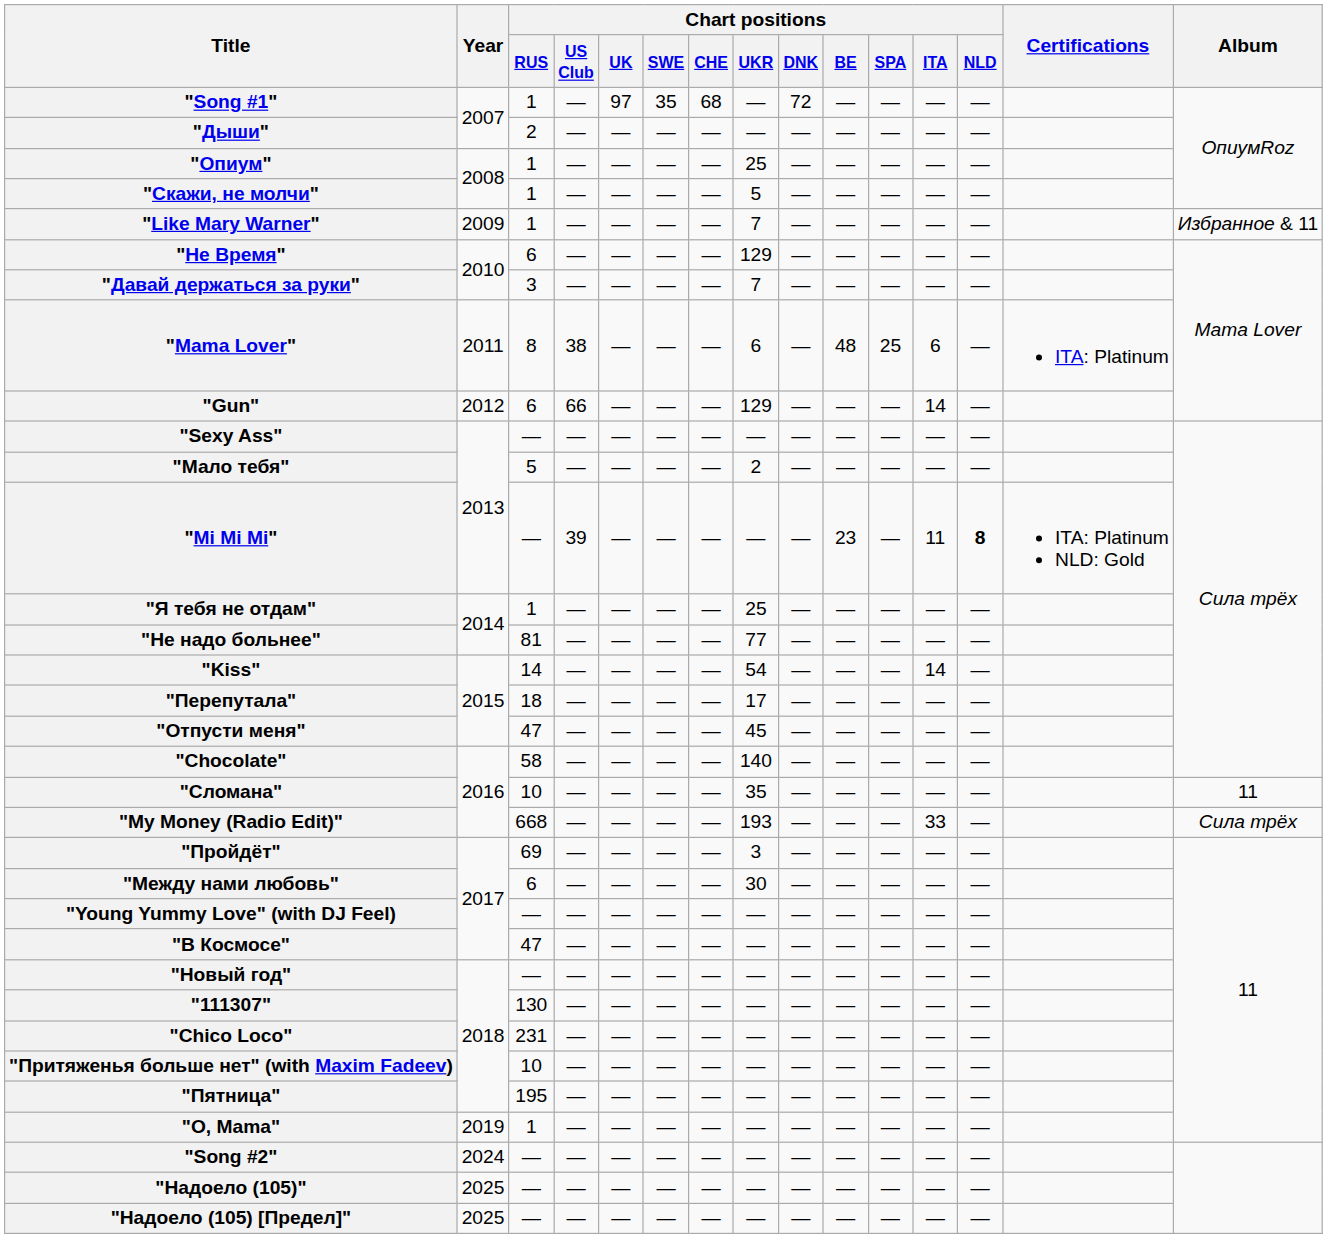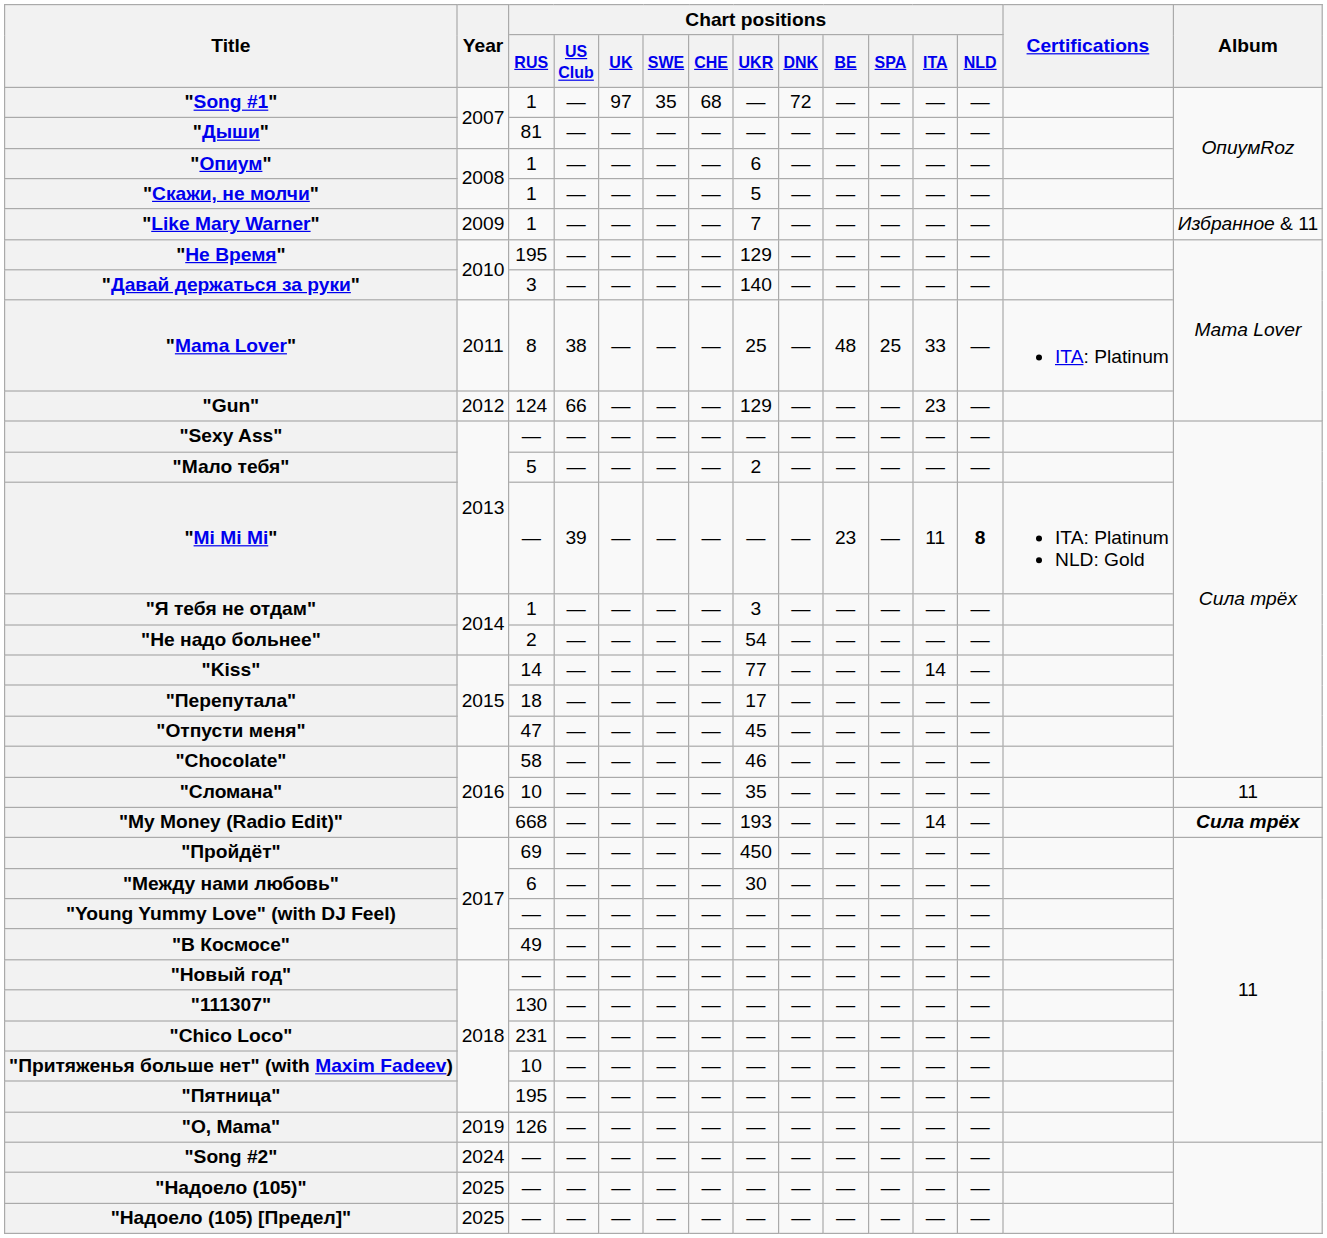 <table class="wikitable plainrowheaders" style="text-align:center;">
 <tr>
 <th rowspan="2">Title</th>
 <th rowspan="2">Year</th>
 <th colspan="11">Chart positions</th>
 <th rowspan="2"><a href='#'>Certifications</a></th>
 <th rowspan="2">Album</th>
 </tr>
 <tr>
 <th style="width:30px;"><small> <a href='#'>RUS</a> </small></th>
 <th style="width:30px;"><small> <a href='#'>US Club</a> </small></th>
 <th style="width:30px;"><small> <a href='#'>UK</a> </small></th>
 <th style="width:30px;"><small> <a href='#'>SWE</a> </small></th>
 <th style="width:30px;"><small> <a href='#'>CHE</a> </small></th>
 <th style="width:30px;"><small> <a href='#'>UKR</a> </small></th>
 <th style="width:30px;"><small> <a href='#'>DNK</a> </small></th>
 <th style="width:30px;"><small> <a href='#'>BE</a> </small></th>
 <th style="width:30px;"><small> <a href='#'>SPA</a> </small></th>
 <th style="width:30px;"><small> <a href='#'>ITA</a> </small></th>
 <th style="width:30px;"><small> <a href='#'>NLD</a> </small></th>
 </tr>
 <tr>
 <th scope="row">"<a href='#'>Song #1</a>"</th>
 <td rowspan="2">2007</td>
 <td>1</td>
 <td>—</td>
 <td>97</td>
 <td>35</td>
 <td>68</td>
 <td>—</td>
 <td>72</td>
 <td>—</td>
 <td>—</td>
 <td>—</td>
 <td>—</td>
 <td></td>
 <td rowspan="4"><em>ОпиумRoz</em></td>
 </tr>
 <tr>
 <th scope="row">"<a href='#'>Дыши</a>"</th>
-<td>2</td>
+<td>81</td>
 <td>—</td>
 <td>—</td>
 <td>—</td>
 <td>—</td>
 <td>—</td>
 <td>—</td>
 <td>—</td>
 <td>—</td>
 <td>—</td>
 <td>—</td>
 <td></td>
 </tr>
 <tr>
 <th scope="row">"<a href='#'>Опиум</a>"</th>
 <td rowspan="2">2008</td>
 <td>1</td>
 <td>—</td>
 <td>—</td>
 <td>—</td>
 <td>—</td>
-<td>25</td>
+<td>6</td>
 <td>—</td>
 <td>—</td>
 <td>—</td>
 <td>—</td>
 <td>—</td>
 <td></td>
 </tr>
 <tr>
 <th scope="row">"<a href='#'>Скажи, не молчи</a>"</th>
 <td>1</td>
 <td>—</td>
 <td>—</td>
 <td>—</td>
 <td>—</td>
 <td>5</td>
 <td>—</td>
 <td>—</td>
 <td>—</td>
 <td>—</td>
 <td>—</td>
 <td></td>
 </tr>
 <tr>
 <th scope="row">"<a href='#'>Like Mary Warner</a>"</th>
 <td>2009</td>
 <td>1</td>
 <td>—</td>
 <td>—</td>
 <td>—</td>
 <td>—</td>
 <td>7</td>
 <td>—</td>
 <td>—</td>
 <td>—</td>
 <td>—</td>
 <td>—</td>
 <td></td>
 <td><em>Избранное</em> & 11</td>
 </tr>
 <tr>
 <th scope="row">"<a href='#'>Не Время</a>"</th>
 <td rowspan="2">2010</td>
-<td>6</td>
+<td>195</td>
 <td>—</td>
 <td>—</td>
 <td>—</td>
 <td>—</td>
 <td>129</td>
 <td>—</td>
 <td>—</td>
 <td>—</td>
 <td>—</td>
 <td>—</td>
 <td></td>
 <td rowspan="4"><em>Mama Lover</em></td>
 </tr>
 <tr>
 <th scope="row">"<a href='#'>Давай держаться за руки</a>"</th>
 <td>3</td>
 <td>—</td>
 <td>—</td>
 <td>—</td>
 <td>—</td>
-<td>7</td>
+<td>140</td>
 <td>—</td>
 <td>—</td>
 <td>—</td>
 <td>—</td>
 <td>—</td>
 <td></td>
 </tr>
 <tr>
 <th scope="row">"<a href='#'>Mama Lover</a>"</th>
 <td>2011</td>
 <td>8</td>
 <td>38</td>
 <td>—</td>
 <td>—</td>
 <td>—</td>
-<td>6</td>
+<td>25</td>
 <td>—</td>
 <td>48</td>
 <td>25</td>
-<td>6</td>
+<td>33</td>
 <td>—</td>
 <td style="text-align:left;"><br><ul><li><a href='#'>ITA</a>: Platinum</li></ul></td>
 </tr>
 <tr>
 <th scope="row">"Gun"</th>
 <td rowspan="1">2012</td>
-<td>6</td>
+<td>124</td>
 <td>66</td>
 <td>—</td>
 <td>—</td>
 <td>—</td>
 <td>129</td>
 <td>—</td>
 <td>—</td>
 <td>—</td>
-<td>14</td>
+<td>23</td>
 <td>—</td>
 <td></td>
 </tr>
 <tr>
 <th scope="row">"Sexy Ass"</th>
 <td rowspan="3">2013</td>
 <td>—</td>
 <td>—</td>
 <td>—</td>
 <td>—</td>
 <td>—</td>
 <td>—</td>
 <td>—</td>
 <td>—</td>
 <td>—</td>
 <td>—</td>
 <td>—</td>
 <td></td>
 <td rowspan="9"><em>Сила трёх</em></td>
 </tr>
 <tr>
 <th scope="row">"Мало тебя"</th>
 <td>5</td>
 <td>—</td>
 <td>—</td>
 <td>—</td>
 <td>—</td>
 <td>2</td>
 <td>—</td>
 <td>—</td>
 <td>—</td>
 <td>—</td>
 <td>—</td>
 <td></td>
 </tr>
 <tr>
 <th scope="row">"<a href='#'>Mi Mi Mi</a>"</th>
 <td>—</td>
 <td>39</td>
 <td>—</td>
 <td>—</td>
 <td>—</td>
 <td>—</td>
 <td>—</td>
 <td>23</td>
 <td>—</td>
 <td>11</td>
 <td><strong>8</strong></td>
 <td style="text-align:left;"><br><ul><li>ITA: Platinum</li><li>NLD: Gold</li></ul></td>
 </tr>
 <tr>
 <th scope="row">"Я тебя не отдам"</th>
 <td rowspan="2">2014</td>
 <td>1</td>
 <td>—</td>
 <td>—</td>
 <td>—</td>
 <td>—</td>
-<td>25</td>
+<td>3</td>
 <td>—</td>
 <td>—</td>
 <td>—</td>
 <td>—</td>
 <td>—</td>
 <td></td>
 </tr>
 <tr>
 <th scope="row">"Не надо больнее"</th>
-<td>81</td>
+<td>2</td>
 <td>—</td>
 <td>—</td>
 <td>—</td>
 <td>—</td>
-<td>77</td>
+<td>54</td>
 <td>—</td>
 <td>—</td>
 <td>—</td>
 <td>—</td>
 <td>—</td>
 <td></td>
 </tr>
 <tr>
 <th scope="row">"Kiss"</th>
 <td rowspan="3">2015</td>
 <td>14</td>
 <td>—</td>
 <td>—</td>
 <td>—</td>
 <td>—</td>
-<td>54</td>
+<td>77</td>
 <td>—</td>
 <td>—</td>
 <td>—</td>
 <td>14</td>
 <td>—</td>
 <td></td>
 </tr>
 <tr>
 <th scope="row">"Перепутала"</th>
 <td>18</td>
 <td>—</td>
 <td>—</td>
 <td>—</td>
 <td>—</td>
 <td>17</td>
 <td>—</td>
 <td>—</td>
 <td>—</td>
 <td>—</td>
 <td>—</td>
 <td></td>
 </tr>
 <tr>
 <th scope="row">"Отпусти меня"</th>
 <td>47</td>
 <td>—</td>
 <td>—</td>
 <td>—</td>
 <td>—</td>
 <td>45</td>
 <td>—</td>
 <td>—</td>
 <td>—</td>
 <td>—</td>
 <td>—</td>
 <td></td>
 </tr>
 <tr>
 <th scope="row">"Chocolate"</th>
 <td rowspan="3">2016</td>
 <td>58</td>
 <td>—</td>
 <td>—</td>
 <td>—</td>
 <td>—</td>
-<td>140</td>
+<td>46</td>
 <td>—</td>
 <td>—</td>
 <td>—</td>
 <td>—</td>
 <td>—</td>
 <td></td>
 </tr>
 <tr>
 <th scope="row">"Сломана"</th>
 <td>10</td>
 <td>—</td>
 <td>—</td>
 <td>—</td>
 <td>—</td>
 <td>35</td>
 <td>—</td>
 <td>—</td>
 <td>—</td>
 <td>—</td>
 <td>—</td>
 <td></td>
 <td>11</td>
 </tr>
 <tr>
 <th scope="row">"My Money (Radio Edit)"</th>
 <td>668</td>
 <td>—</td>
 <td>—</td>
 <td>—</td>
 <td>—</td>
 <td>193</td>
 <td>—</td>
 <td>—</td>
 <td>—</td>
-<td>33</td>
+<td>14</td>
 <td>—</td>
 <td></td>
-<td><em>Сила трёх</em></td>
+<td><strong><em>Сила трёх</em></strong></td>
 </tr>
 <tr>
 <th scope="row">"Пройдёт"</th>
 <td rowspan="4">2017</td>
 <td>69</td>
 <td>—</td>
 <td>—</td>
 <td>—</td>
 <td>—</td>
-<td>3</td>
+<td>450</td>
 <td>—</td>
 <td>—</td>
 <td>—</td>
 <td>—</td>
 <td>—</td>
 <td></td>
 <td rowspan="10">11</td>
 </tr>
 <tr>
 <th scope="row">"Между нами любовь"</th>
 <td>6</td>
 <td>—</td>
 <td>—</td>
 <td>—</td>
 <td>—</td>
 <td>30</td>
 <td>—</td>
 <td>—</td>
 <td>—</td>
 <td>—</td>
 <td>—</td>
 <td></td>
 </tr>
 <tr>
 <th scope="row">"Young Yummy Love" (with DJ Feel)</th>
 <td>—</td>
 <td>—</td>
 <td>—</td>
 <td>—</td>
 <td>—</td>
 <td>—</td>
 <td>—</td>
 <td>—</td>
 <td>—</td>
 <td>—</td>
 <td>—</td>
 <td></td>
 </tr>
 <tr>
 <th scope="row">"В Космосе"</th>
-<td>47</td>
+<td>49</td>
 <td>—</td>
 <td>—</td>
 <td>—</td>
 <td>—</td>
 <td>—</td>
 <td>—</td>
 <td>—</td>
 <td>—</td>
 <td>—</td>
 <td>—</td>
 <td></td>
 </tr>
 <tr>
 <th scope="row">"Новый год"</th>
 <td rowspan="5">2018</td>
 <td>—</td>
 <td>—</td>
 <td>—</td>
 <td>—</td>
 <td>—</td>
 <td>—</td>
 <td>—</td>
 <td>—</td>
 <td>—</td>
 <td>—</td>
 <td>—</td>
 <td></td>
 </tr>
 <tr>
 <th scope="row">"111307"</th>
 <td>130</td>
 <td>—</td>
 <td>—</td>
 <td>—</td>
 <td>—</td>
 <td>—</td>
 <td>—</td>
 <td>—</td>
 <td>—</td>
 <td>—</td>
 <td>—</td>
 <td></td>
 </tr>
 <tr>
 <th scope="row">"Chico Loco"</th>
 <td>231</td>
 <td>—</td>
 <td>—</td>
 <td>—</td>
 <td>—</td>
 <td>—</td>
 <td>—</td>
 <td>—</td>
 <td>—</td>
 <td>—</td>
 <td>—</td>
 <td></td>
 </tr>
 <tr>
 <th scope="row">"Притяженья больше нет" (with <a href='#'>Maxim Fadeev</a>)</th>
 <td>10</td>
 <td>—</td>
 <td>—</td>
 <td>—</td>
 <td>—</td>
 <td>—</td>
 <td>—</td>
 <td>—</td>
 <td>—</td>
 <td>—</td>
 <td>—</td>
 <td></td>
 </tr>
 <tr>
 <th scope="row">"Пятница"</th>
 <td>195</td>
 <td>—</td>
 <td>—</td>
 <td>—</td>
 <td>—</td>
 <td>—</td>
 <td>—</td>
 <td>—</td>
 <td>—</td>
 <td>—</td>
 <td>—</td>
 <td></td>
 </tr>
 <tr>
 <th scope="row">"O, Mama"</th>
 <td>2019</td>
-<td>1</td>
+<td>126</td>
 <td>—</td>
 <td>—</td>
 <td>—</td>
 <td>—</td>
 <td>—</td>
 <td>—</td>
 <td>—</td>
 <td>—</td>
 <td>—</td>
 <td>—</td>
 <td></td>
 </tr>
 <tr>
 <th scope="row">"Song #2"</th>
 <td>2024</td>
 <td>—</td>
 <td>—</td>
 <td>—</td>
 <td>—</td>
 <td>—</td>
 <td>—</td>
 <td>—</td>
 <td>—</td>
 <td>—</td>
 <td>—</td>
 <td>—</td>
 <td></td>
 </tr>
 <tr>
 <th scope="row">"Надоело (105)"</th>
 <td>2025</td>
 <td>—</td>
 <td>—</td>
 <td>—</td>
 <td>—</td>
 <td>—</td>
 <td>—</td>
 <td>—</td>
 <td>—</td>
 <td>—</td>
 <td>—</td>
 <td>—</td>
 <td></td>
 </tr>
 <tr>
 <th scope="row">"Надоело (105) [Предел]"</th>
 <td>2025</td>
 <td>—</td>
 <td>—</td>
 <td>—</td>
 <td>—</td>
 <td>—</td>
 <td>—</td>
 <td>—</td>
 <td>—</td>
 <td>—</td>
 <td>—</td>
 <td>—</td>
 <td></td>
 </tr>
 </table>
